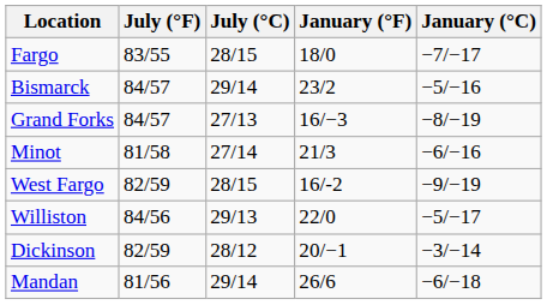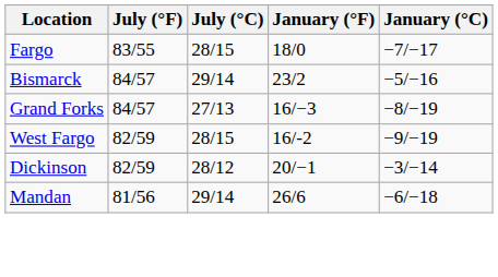 <table class="wikitable sortable" style="margin:auto;">
 <tr>
 <th>Location</th>
 <th>July (°F)</th>
 <th>July (°C)</th>
 <th>January (°F)</th>
 <th>January (°C)</th>
 </tr>
 <tr>
 <td><a href='#'>Fargo</a></td>
 <td>83/55</td>
 <td>28/15</td>
 <td>18/0</td>
 <td>−7/−17</td>
 </tr>
 <tr>
 <td><a href='#'>Bismarck</a></td>
 <td>84/57</td>
 <td>29/14</td>
 <td>23/2</td>
 <td>−5/−16</td>
 </tr>
 <tr>
 <td><a href='#'>Grand Forks</a></td>
 <td>84/57</td>
 <td>27/13</td>
 <td>16/−3</td>
 <td>−8/−19</td>
 </tr>
 <tr>
-<td><a href='#'>Minot</a></td>
-<td>81/58</td>
-<td>27/14</td>
-<td>21/3</td>
-<td>−6/−16</td>
-</tr>
-<tr>
 <td><a href='#'>West Fargo</a></td>
 <td>82/59</td>
 <td>28/15</td>
 <td>16/-2</td>
 <td>−9/−19</td>
-</tr>
-<tr>
-<td><a href='#'>Williston</a></td>
-<td>84/56</td>
-<td>29/13</td>
-<td>22/0</td>
-<td>−5/−17</td>
 </tr>
 <tr>
 <td><a href='#'>Dickinson</a></td>
 <td>82/59</td>
 <td>28/12</td>
 <td>20/−1</td>
 <td>−3/−14</td>
 </tr>
 <tr>
 <td><a href='#'>Mandan</a></td>
 <td>81/56</td>
 <td>29/14</td>
 <td>26/6</td>
 <td>−6/−18</td>
 </tr>
 </table>
